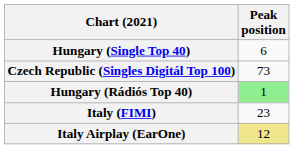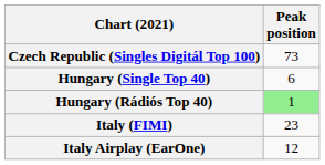 <table class="wikitable sortable plainrowheaders" style="text-align:center">
 <tr>
 <th scope="col">Chart (2021)</th>
 <th scope="col">Peak<br>position</th>
 </tr>
 <tr>
+<th scope="row">Czech Republic (<a href='#'>Singles Digitál Top 100</a>)</th>
+<td>73</td>
+</tr>
+<tr>
 <th scope="row">Hungary (<a href='#'>Single Top 40</a>)</th>
 <td>6</td>
-</tr>
-<tr>
-<th scope="row">Czech Republic (<a href='#'>Singles Digitál Top 100</a>)</th>
-<td>73</td>
 </tr>
 <tr>
 <th scope="row">Hungary (Rádiós Top 40)</th>
 <td style="background: lightgreen;">1</td>
 </tr>
 <tr>
 <th scope="row">Italy (<a href='#'>FIMI</a>)</th>
 <td>23</td>
 </tr>
 <tr>
 <th scope="row">Italy Airplay (EarOne)</th>
-<td style="background: khaki;">12</td>
+<td>12</td>
 </tr>
 </table>
